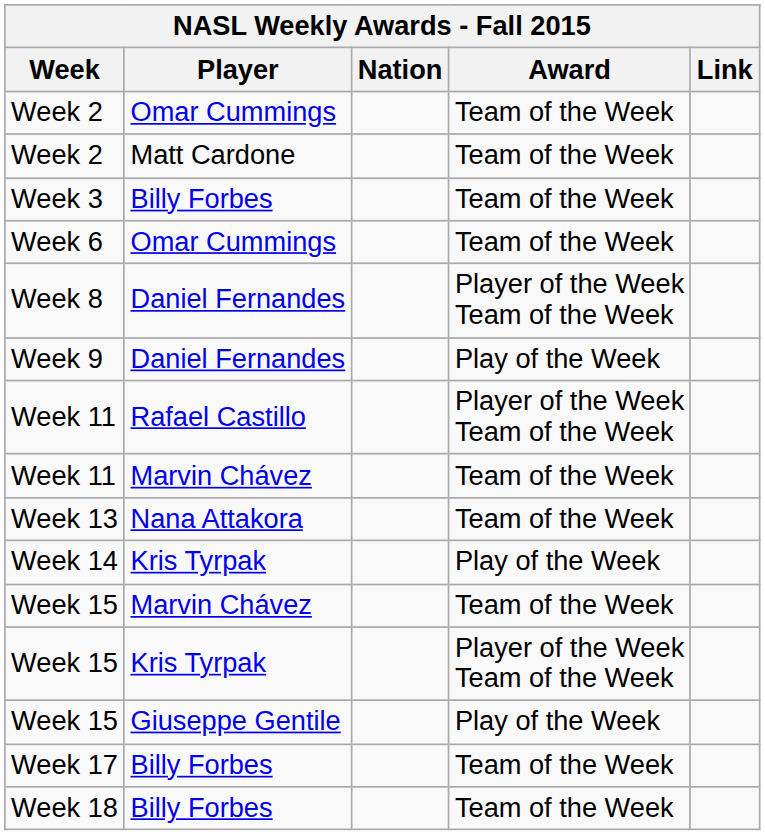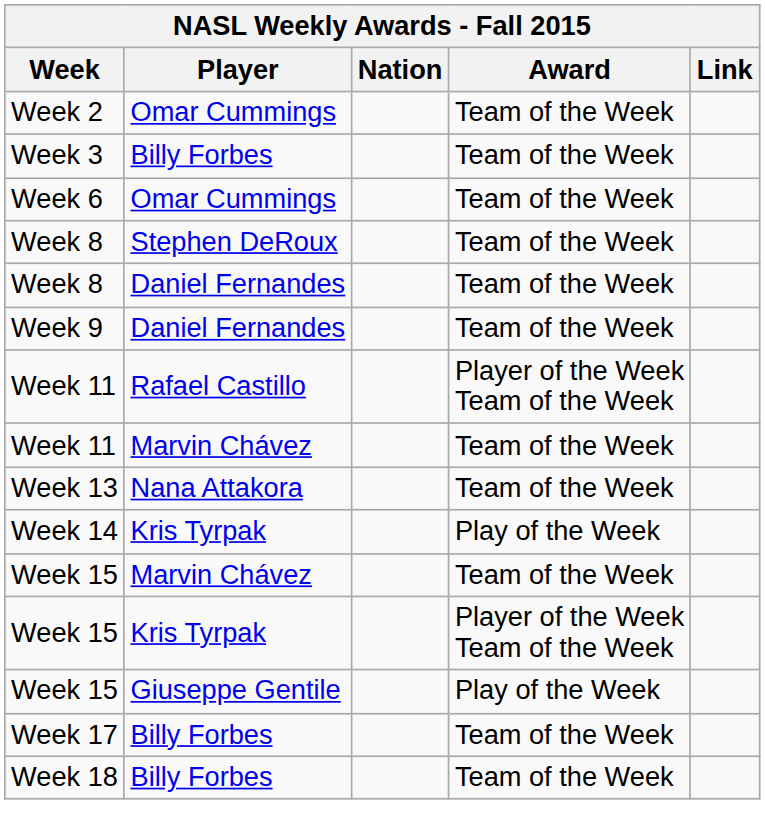 <table class="wikitable">
 <tr>
 <th colspan="5">NASL Weekly Awards - Fall 2015</th>
 </tr>
 <tr>
 <th>Week</th>
 <th>Player</th>
 <th>Nation</th>
 <th>Award</th>
 <th>Link</th>
 </tr>
 <tr>
 <td>Week 2</td>
 <td><a href='#'>Omar Cummings</a></td>
 <td></td>
 <td>Team of the Week</td>
 <td><br></td>
 </tr>
 <tr>
-<td>Week 2</td>
-<td>Matt Cardone</td>
-<td></td>
-<td>Team of the Week</td>
-<td></td>
-</tr>
-<tr>
 <td>Week 3</td>
 <td><a href='#'>Billy Forbes</a></td>
 <td></td>
 <td>Team of the Week</td>
 <td></td>
 </tr>
 <tr>
 <td>Week 6</td>
 <td><a href='#'>Omar Cummings</a></td>
 <td></td>
 <td>Team of the Week</td>
 <td></td>
 </tr>
 <tr>
 <td>Week 8</td>
+<td><a href='#'>Stephen DeRoux</a></td>
+<td></td>
+<td>Team of the Week</td>
+<td></td>
+</tr>
+<tr>
+<td>Week 8</td>
 <td><a href='#'>Daniel Fernandes</a></td>
 <td></td>
-<td>Player of the Week<br>Team of the Week</td>
+<td>Team of the Week</td>
 <td></td>
 </tr>
 <tr>
 <td>Week 9</td>
 <td><a href='#'>Daniel Fernandes</a></td>
 <td></td>
-<td>Play of the Week</td>
+<td>Team of the Week</td>
 <td></td>
 </tr>
 <tr>
 <td>Week 11</td>
 <td><a href='#'>Rafael Castillo</a></td>
 <td></td>
 <td>Player of the Week<br>Team of the Week</td>
 <td><br></td>
 </tr>
 <tr>
 <td>Week 11</td>
 <td><a href='#'>Marvin Chávez</a></td>
 <td></td>
 <td>Team of the Week</td>
 <td></td>
 </tr>
 <tr>
 <td>Week 13</td>
 <td><a href='#'>Nana Attakora</a></td>
 <td></td>
 <td>Team of the Week</td>
 <td></td>
 </tr>
 <tr>
 <td>Week 14</td>
 <td><a href='#'>Kris Tyrpak</a></td>
 <td></td>
 <td>Play of the Week</td>
 <td></td>
 </tr>
 <tr>
 <td>Week 15</td>
 <td><a href='#'>Marvin Chávez</a></td>
 <td></td>
 <td>Team of the Week</td>
 <td></td>
 </tr>
 <tr>
 <td>Week 15</td>
 <td><a href='#'>Kris Tyrpak</a></td>
 <td></td>
 <td>Player of the Week<br>Team of the Week</td>
 <td></td>
 </tr>
 <tr>
 <td>Week 15</td>
 <td><a href='#'>Giuseppe Gentile</a></td>
 <td></td>
 <td>Play of the Week</td>
 <td></td>
 </tr>
 <tr>
 <td>Week 17</td>
 <td><a href='#'>Billy Forbes</a></td>
 <td></td>
 <td>Team of the Week</td>
 <td></td>
 </tr>
 <tr>
 <td>Week 18</td>
 <td><a href='#'>Billy Forbes</a></td>
 <td></td>
 <td>Team of the Week</td>
 <td></td>
 </tr>
 </table>
